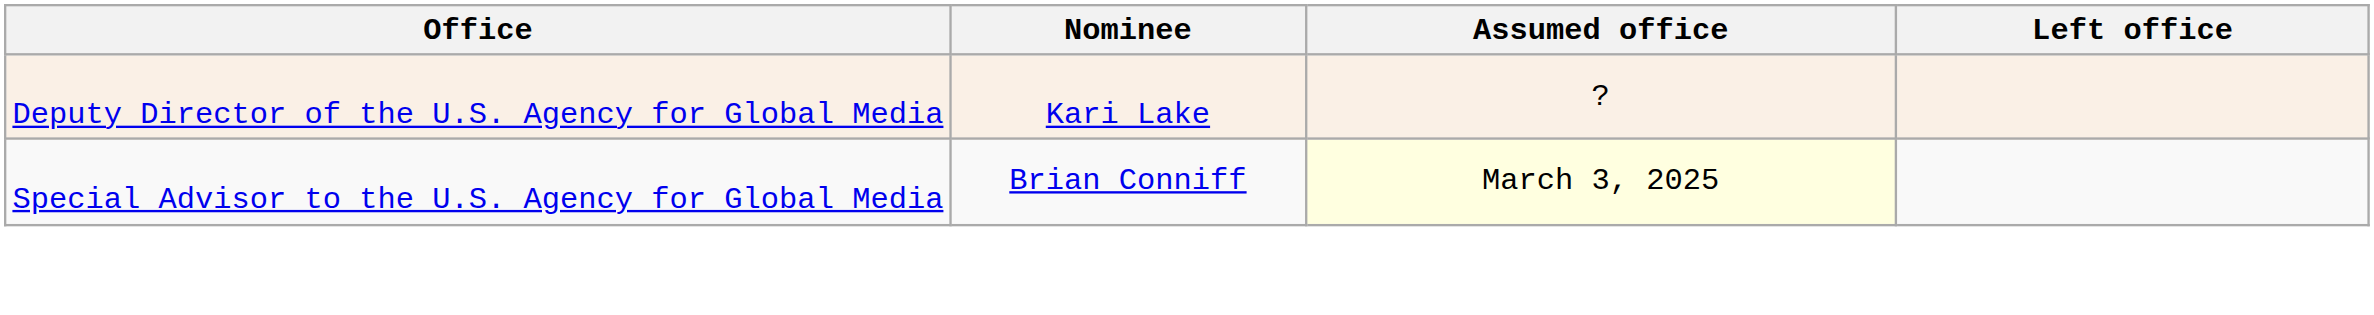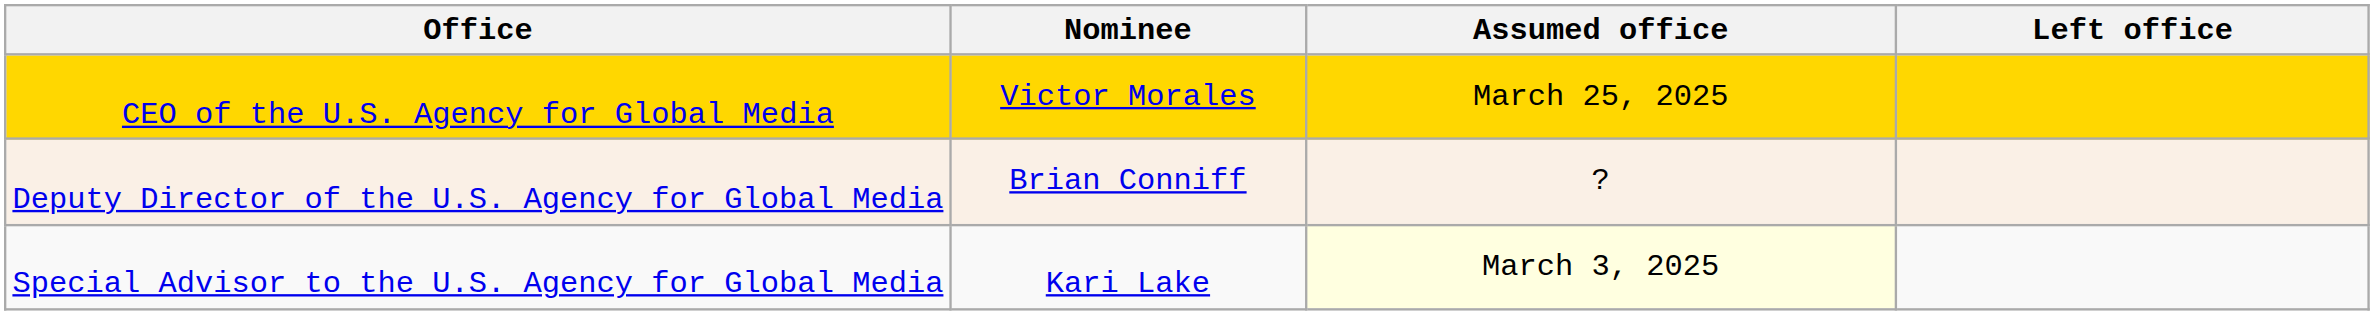 <table class="wikitable sortable" style="text-align:center">
 <tr>
 <th style="width:40%":lin>Office</th>
 <th style="width:15%;">Nominee</th>
 <th style="width:25%;" data-sort- type="date">Assumed office</th>
 <th style="width:20%;" data-sort- type="date">Left office</th>
 </tr>
+<tr style="background:gold">
+<td><br><a href='#'>CEO of the U.S. Agency for Global Media</a></td>
+<td><a href='#'>Victor Morales</a></td>
+<td>March 25, 2025</td>
+<td></td>
+</tr>
 <tr style="background:linen">
 <td><br><a href='#'>Deputy Director of the U.S. Agency for Global Media</a></td>
-<td><br><a href='#'>Kari Lake</a></td>
+<td><a href='#'>Brian Conniff</a></td>
 <td>?</td>
 <td></td>
 </tr>
 <tr>
 <td><br> <a href='#'>Special Advisor to the U.S. Agency for Global Media</a></td>
-<td><a href='#'>Brian Conniff</a></td>
+<td><br><a href='#'>Kari Lake</a></td>
 <td style="background: lightyellow;">March 3, 2025</td>
 <td></td>
 </tr>
 </table>
